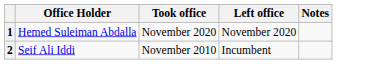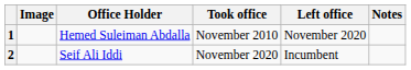 <table class="wikitable">
 <tr>
 <th></th>
+<th>Image</th>
 <th>Office Holder</th>
 <th>Took office</th>
 <th>Left office</th>
 <th>Notes</th>
 </tr>
 <tr>
 <th><strong>1</strong></th>
+<td></td>
 <td><a href='#'>Hemed Suleiman Abdalla</a></td>
-<td>November 2020</td>
+<td>November 2010</td>
 <td>November 2020</td>
 <td></td>
 </tr>
 <tr>
 <th><strong>2</strong></th>
+<td></td>
 <td><a href='#'>Seif Ali Iddi</a></td>
-<td>November 2010</td>
+<td>November 2020</td>
 <td>Incumbent</td>
 <td></td>
 </tr>
 </table>
